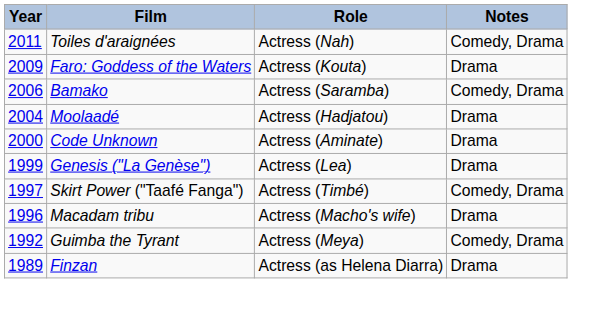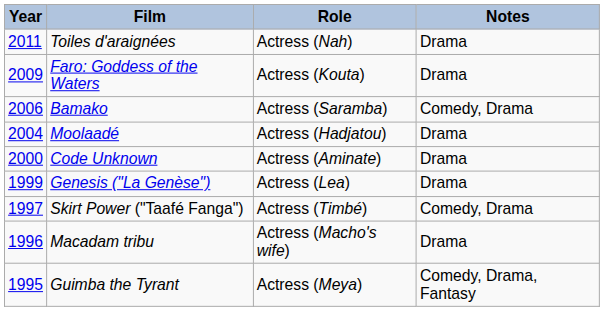 <table class="wikitable">
 <tr>
 <th style="background:#B0C4DE;">Year</th>
 <th style="background:#B0C4DE;">Film</th>
 <th style="background:#B0C4DE;">Role</th>
 <th style="background:#B0C4DE;">Notes</th>
 </tr>
 <tr>
 <td><a href='#'>2011</a></td>
 <td><em>Toiles d'araignées</em></td>
 <td>Actress (<em>Nah</em>)</td>
-<td>Comedy, Drama</td>
+<td>Drama</td>
 </tr>
 <tr>
 <td><a href='#'>2009</a></td>
 <td><em><a href='#'>Faro: Goddess of the Waters</a></em></td>
 <td>Actress (<em>Kouta</em>)</td>
 <td>Drama</td>
 </tr>
 <tr>
 <td><a href='#'>2006</a></td>
 <td><em><a href='#'>Bamako</a></em></td>
 <td>Actress (<em>Saramba</em>)</td>
 <td>Comedy, Drama</td>
 </tr>
 <tr>
 <td><a href='#'>2004</a></td>
 <td><em><a href='#'>Moolaadé</a></em></td>
 <td>Actress (<em>Hadjatou</em>)</td>
 <td>Drama</td>
 </tr>
 <tr>
 <td><a href='#'>2000</a></td>
 <td><em><a href='#'>Code Unknown</a></em></td>
 <td>Actress (<em>Aminate</em>)</td>
 <td>Drama</td>
 </tr>
 <tr>
 <td><a href='#'>1999</a></td>
 <td><em><a href='#'>Genesis ("La Genèse")</a></em></td>
 <td>Actress (<em>Lea</em>)</td>
 <td>Drama</td>
 </tr>
 <tr>
 <td><a href='#'>1997</a></td>
 <td><em>Skirt Power</em> ("Taafé Fanga")</td>
 <td>Actress (<em>Timbé</em>)</td>
 <td>Comedy, Drama</td>
 </tr>
 <tr>
 <td><a href='#'>1996</a></td>
 <td><em>Macadam tribu</em></td>
 <td>Actress (<em>Macho's wife</em>)</td>
 <td>Drama</td>
 </tr>
 <tr>
-<td><a href='#'>1992</a></td>
+<td><a href='#'>1995</a></td>
 <td><em>Guimba the Tyrant</em></td>
 <td>Actress (<em>Meya</em>)</td>
-<td>Comedy, Drama</td>
-</tr>
-<tr>
-<td><a href='#'>1989</a></td>
-<td><em><a href='#'>Finzan</a></em></td>
-<td>Actress (as Helena Diarra)</td>
-<td>Drama</td>
+<td>Comedy, Drama, Fantasy</td>
 </tr>
 </table>
